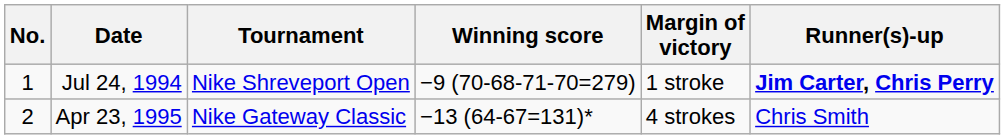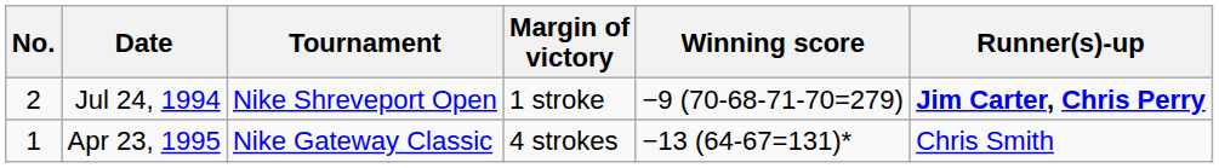 <table class="wikitable" style="font-size:95%;">
 <tr>
 <th>No.</th>
 <th>Date</th>
 <th>Tournament</th>
+<th>Margin of<br>victory</th>
 <th>Winning score</th>
-<th>Margin of<br>victory</th>
 <th>Runner(s)-up</th>
 </tr>
 <tr>
-<td align=center>1</td>
+<td align=center>2</td>
 <td align=right>Jul 24, <a href='#'>1994</a></td>
 <td><a href='#'>Nike Shreveport Open</a></td>
+<td>1 stroke</td>
 <td>−9 (70-68-71-70=279)</td>
-<td>1 stroke</td>
 <td><strong> <a href='#'>Jim Carter</a>,  <a href='#'>Chris Perry</a></strong></td>
 </tr>
 <tr>
-<td align=center>2</td>
+<td align=center>1</td>
 <td align=right>Apr 23, <a href='#'>1995</a></td>
 <td><a href='#'>Nike Gateway Classic</a></td>
+<td>4 strokes</td>
 <td>−13 (64-67=131)*</td>
-<td>4 strokes</td>
 <td> <a href='#'>Chris Smith</a></td>
 </tr>
 </table>
